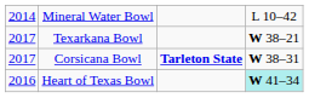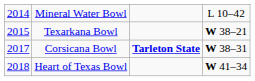 <table class="wikitable sortable" style="text-align:center;">
 <tr>
 <td><a href='#'>2014</a></td>
 <td><a href='#'>Mineral Water Bowl</a></td>
 <td></td>
 <td>L 10–42</td>
 </tr>
 <tr>
-<td><a href='#'>2017</a></td>
+<td><a href='#'>2015</a></td>
 <td><a href='#'>Texarkana Bowl</a></td>
 <td></td>
 <td><strong>W</strong> 38–21</td>
 </tr>
 <tr>
 <td><a href='#'>2017</a></td>
 <td><a href='#'>Corsicana Bowl</a></td>
 <td><strong><a href='#'>Tarleton State</a></strong></td>
 <td><strong>W</strong> 38–31</td>
 </tr>
 <tr>
-<td><a href='#'>2016</a></td>
+<td><a href='#'>2018</a></td>
 <td><a href='#'>Heart of Texas Bowl</a></td>
 <td></td>
-<td style="background: paleturquoise;"><strong>W</strong> 41–34</td>
+<td><strong>W</strong> 41–34</td>
 </tr>
 </table>
